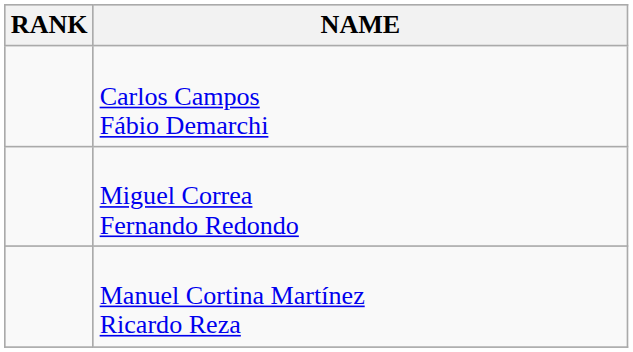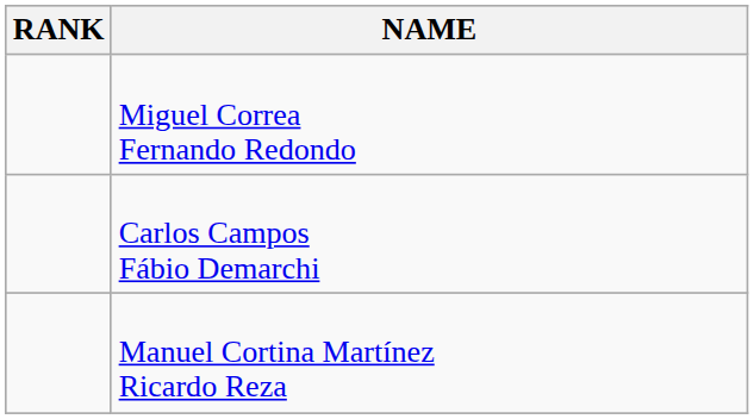 <table class="wikitable">
 <tr>
 <th>RANK</th>
 <th style="width: 20em">NAME</th>
 </tr>
 <tr>
 <td align="center"></td>
-<td><strong></strong><br><a href='#'>Carlos Campos</a><br><a href='#'>Fábio Demarchi</a></td>
+<td><strong></strong><br><a href='#'>Miguel Correa</a><br><a href='#'>Fernando Redondo</a></td>
 </tr>
 <tr>
 <td align="center"></td>
-<td><strong></strong><br><a href='#'>Miguel Correa</a><br><a href='#'>Fernando Redondo</a></td>
+<td><strong></strong><br><a href='#'>Carlos Campos</a><br><a href='#'>Fábio Demarchi</a></td>
 </tr>
 <tr>
 <td align="center"></td>
 <td><strong></strong><br><a href='#'>Manuel Cortina Martínez</a><br><a href='#'>Ricardo Reza</a></td>
 </tr>
 </table>
